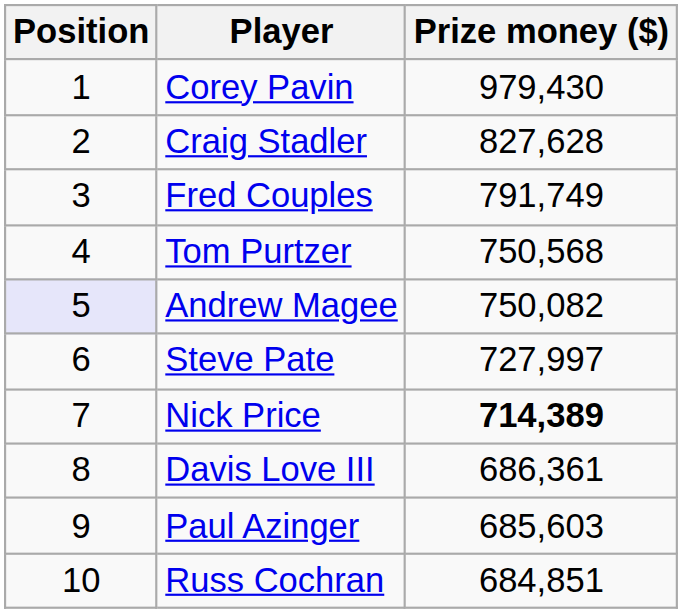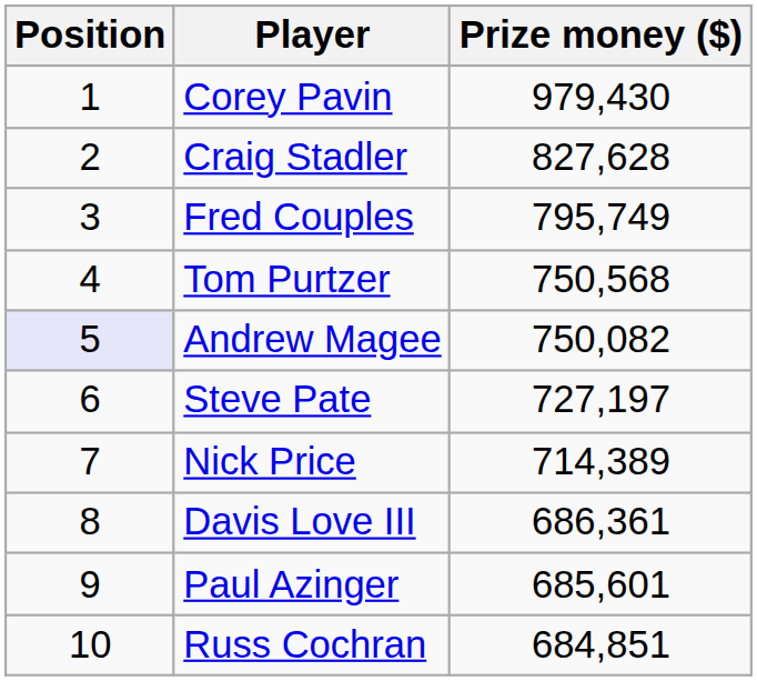 <table class="wikitable">
 <tr>
 <th>Position</th>
 <th>Player</th>
 <th>Prize money ($)</th>
 </tr>
 <tr>
 <td align=center>1</td>
 <td> <a href='#'>Corey Pavin</a></td>
 <td align=center>979,430</td>
 </tr>
 <tr>
 <td align=center>2</td>
 <td> <a href='#'>Craig Stadler</a></td>
 <td align=center>827,628</td>
 </tr>
 <tr>
 <td align=center>3</td>
 <td> <a href='#'>Fred Couples</a></td>
-<td align=center>791,749</td>
+<td align=center>795,749</td>
 </tr>
 <tr>
 <td align=center>4</td>
 <td> <a href='#'>Tom Purtzer</a></td>
 <td align=center>750,568</td>
 </tr>
 <tr>
 <td align=center style="background: lavender;">5</td>
 <td> <a href='#'>Andrew Magee</a></td>
 <td align=center>750,082</td>
 </tr>
 <tr>
 <td align=center>6</td>
 <td> <a href='#'>Steve Pate</a></td>
-<td align=center>727,997</td>
+<td align=center>727,197</td>
 </tr>
 <tr>
 <td align=center>7</td>
 <td> <a href='#'>Nick Price</a></td>
-<td align=center><strong>714,389</strong></td>
+<td align=center>714,389</td>
 </tr>
 <tr>
 <td align=center>8</td>
 <td> <a href='#'>Davis Love III</a></td>
 <td align=center>686,361</td>
 </tr>
 <tr>
 <td align=center>9</td>
 <td> <a href='#'>Paul Azinger</a></td>
-<td align=center>685,603</td>
+<td align=center>685,601</td>
 </tr>
 <tr>
 <td align=center>10</td>
 <td> <a href='#'>Russ Cochran</a></td>
 <td align=center>684,851</td>
 </tr>
 </table>
